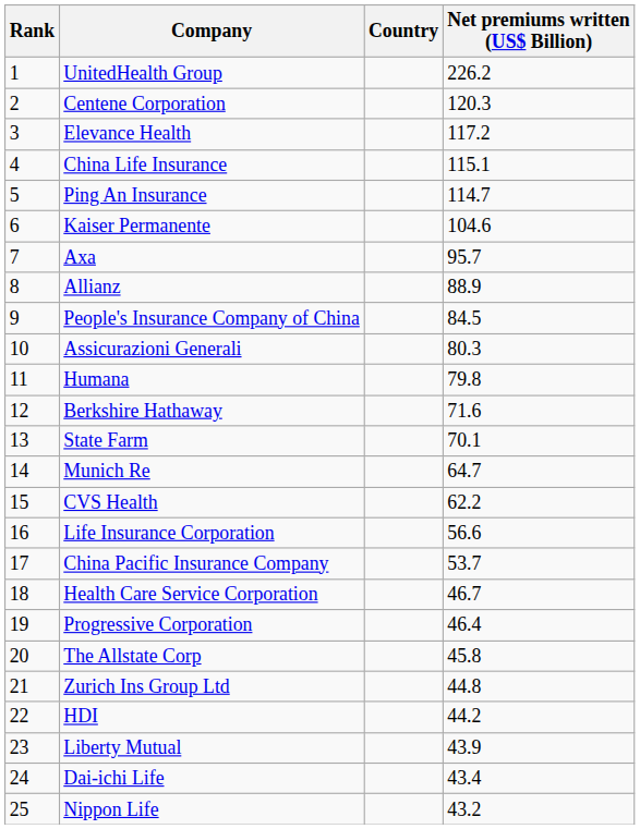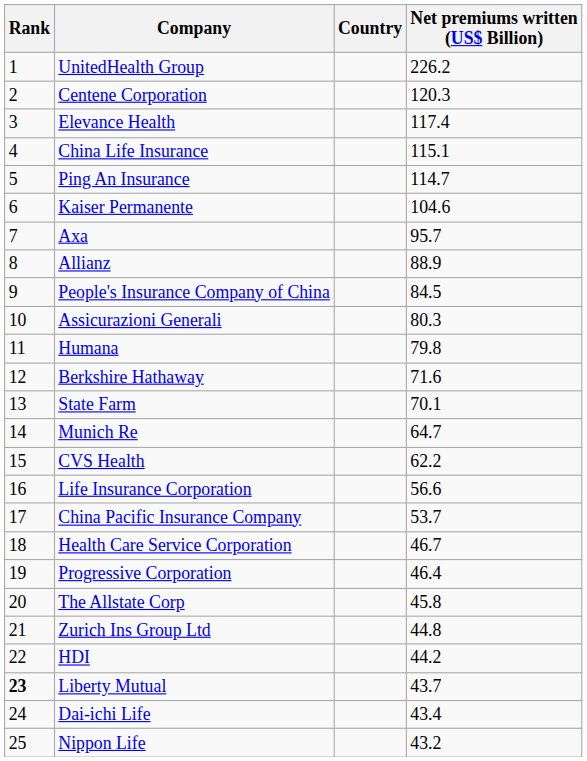 <table class="wikitable sortable">
 <tr>
 <th>Rank</th>
 <th>Company</th>
 <th>Country</th>
 <th>Net premiums written <br>(<a href='#'>US$</a> Billion)</th>
 </tr>
 <tr>
 <td>1</td>
 <td><a href='#'>UnitedHealth Group</a></td>
 <td></td>
 <td>226.2</td>
 </tr>
 <tr>
 <td>2</td>
 <td><a href='#'>Centene Corporation</a></td>
 <td></td>
 <td>120.3</td>
 </tr>
 <tr>
 <td>3</td>
 <td><a href='#'>Elevance Health</a></td>
 <td></td>
-<td>117.2</td>
+<td>117.4</td>
 </tr>
 <tr>
 <td>4</td>
 <td><a href='#'>China Life Insurance</a></td>
 <td></td>
 <td>115.1</td>
 </tr>
 <tr>
 <td>5</td>
 <td><a href='#'>Ping An Insurance</a></td>
 <td></td>
 <td>114.7</td>
 </tr>
 <tr>
 <td>6</td>
 <td><a href='#'>Kaiser Permanente</a></td>
 <td></td>
 <td>104.6</td>
 </tr>
 <tr>
 <td>7</td>
 <td><a href='#'>Axa</a></td>
 <td></td>
 <td>95.7</td>
 </tr>
 <tr>
 <td>8</td>
 <td><a href='#'>Allianz</a></td>
 <td></td>
 <td>88.9</td>
 </tr>
 <tr>
 <td>9</td>
 <td><a href='#'>People's Insurance Company of China</a></td>
 <td></td>
 <td>84.5</td>
 </tr>
 <tr>
 <td>10</td>
 <td><a href='#'>Assicurazioni Generali</a></td>
 <td></td>
 <td>80.3</td>
 </tr>
 <tr>
 <td>11</td>
 <td><a href='#'>Humana</a></td>
 <td></td>
 <td>79.8</td>
 </tr>
 <tr>
 <td>12</td>
 <td><a href='#'>Berkshire Hathaway</a></td>
 <td></td>
 <td>71.6</td>
 </tr>
 <tr>
 <td>13</td>
 <td><a href='#'>State Farm</a></td>
 <td></td>
 <td>70.1</td>
 </tr>
 <tr>
 <td>14</td>
 <td><a href='#'>Munich Re</a></td>
 <td></td>
 <td>64.7</td>
 </tr>
 <tr>
 <td>15</td>
 <td><a href='#'>CVS Health</a></td>
 <td></td>
 <td>62.2</td>
 </tr>
 <tr>
 <td>16</td>
 <td><a href='#'>Life Insurance Corporation</a></td>
 <td></td>
 <td>56.6</td>
 </tr>
 <tr>
 <td>17</td>
 <td><a href='#'>China Pacific Insurance Company</a></td>
 <td></td>
 <td>53.7</td>
 </tr>
 <tr>
 <td>18</td>
 <td><a href='#'>Health Care Service Corporation</a></td>
 <td></td>
 <td>46.7</td>
 </tr>
 <tr>
 <td>19</td>
 <td><a href='#'>Progressive Corporation</a></td>
 <td></td>
 <td>46.4</td>
 </tr>
 <tr>
 <td>20</td>
 <td><a href='#'>The Allstate Corp</a></td>
 <td></td>
 <td>45.8</td>
 </tr>
 <tr>
 <td>21</td>
 <td><a href='#'>Zurich Ins Group Ltd</a></td>
 <td></td>
 <td>44.8</td>
 </tr>
 <tr>
 <td>22</td>
 <td><a href='#'>HDI</a></td>
 <td></td>
 <td>44.2</td>
 </tr>
 <tr>
-<td>23</td>
+<td><strong>23</strong></td>
 <td><a href='#'>Liberty Mutual</a></td>
 <td></td>
-<td>43.9</td>
+<td>43.7</td>
 </tr>
 <tr>
 <td>24</td>
 <td><a href='#'>Dai-ichi Life</a></td>
 <td></td>
 <td>43.4</td>
 </tr>
 <tr>
 <td>25</td>
 <td><a href='#'>Nippon Life</a></td>
 <td></td>
 <td>43.2</td>
 </tr>
 </table>
